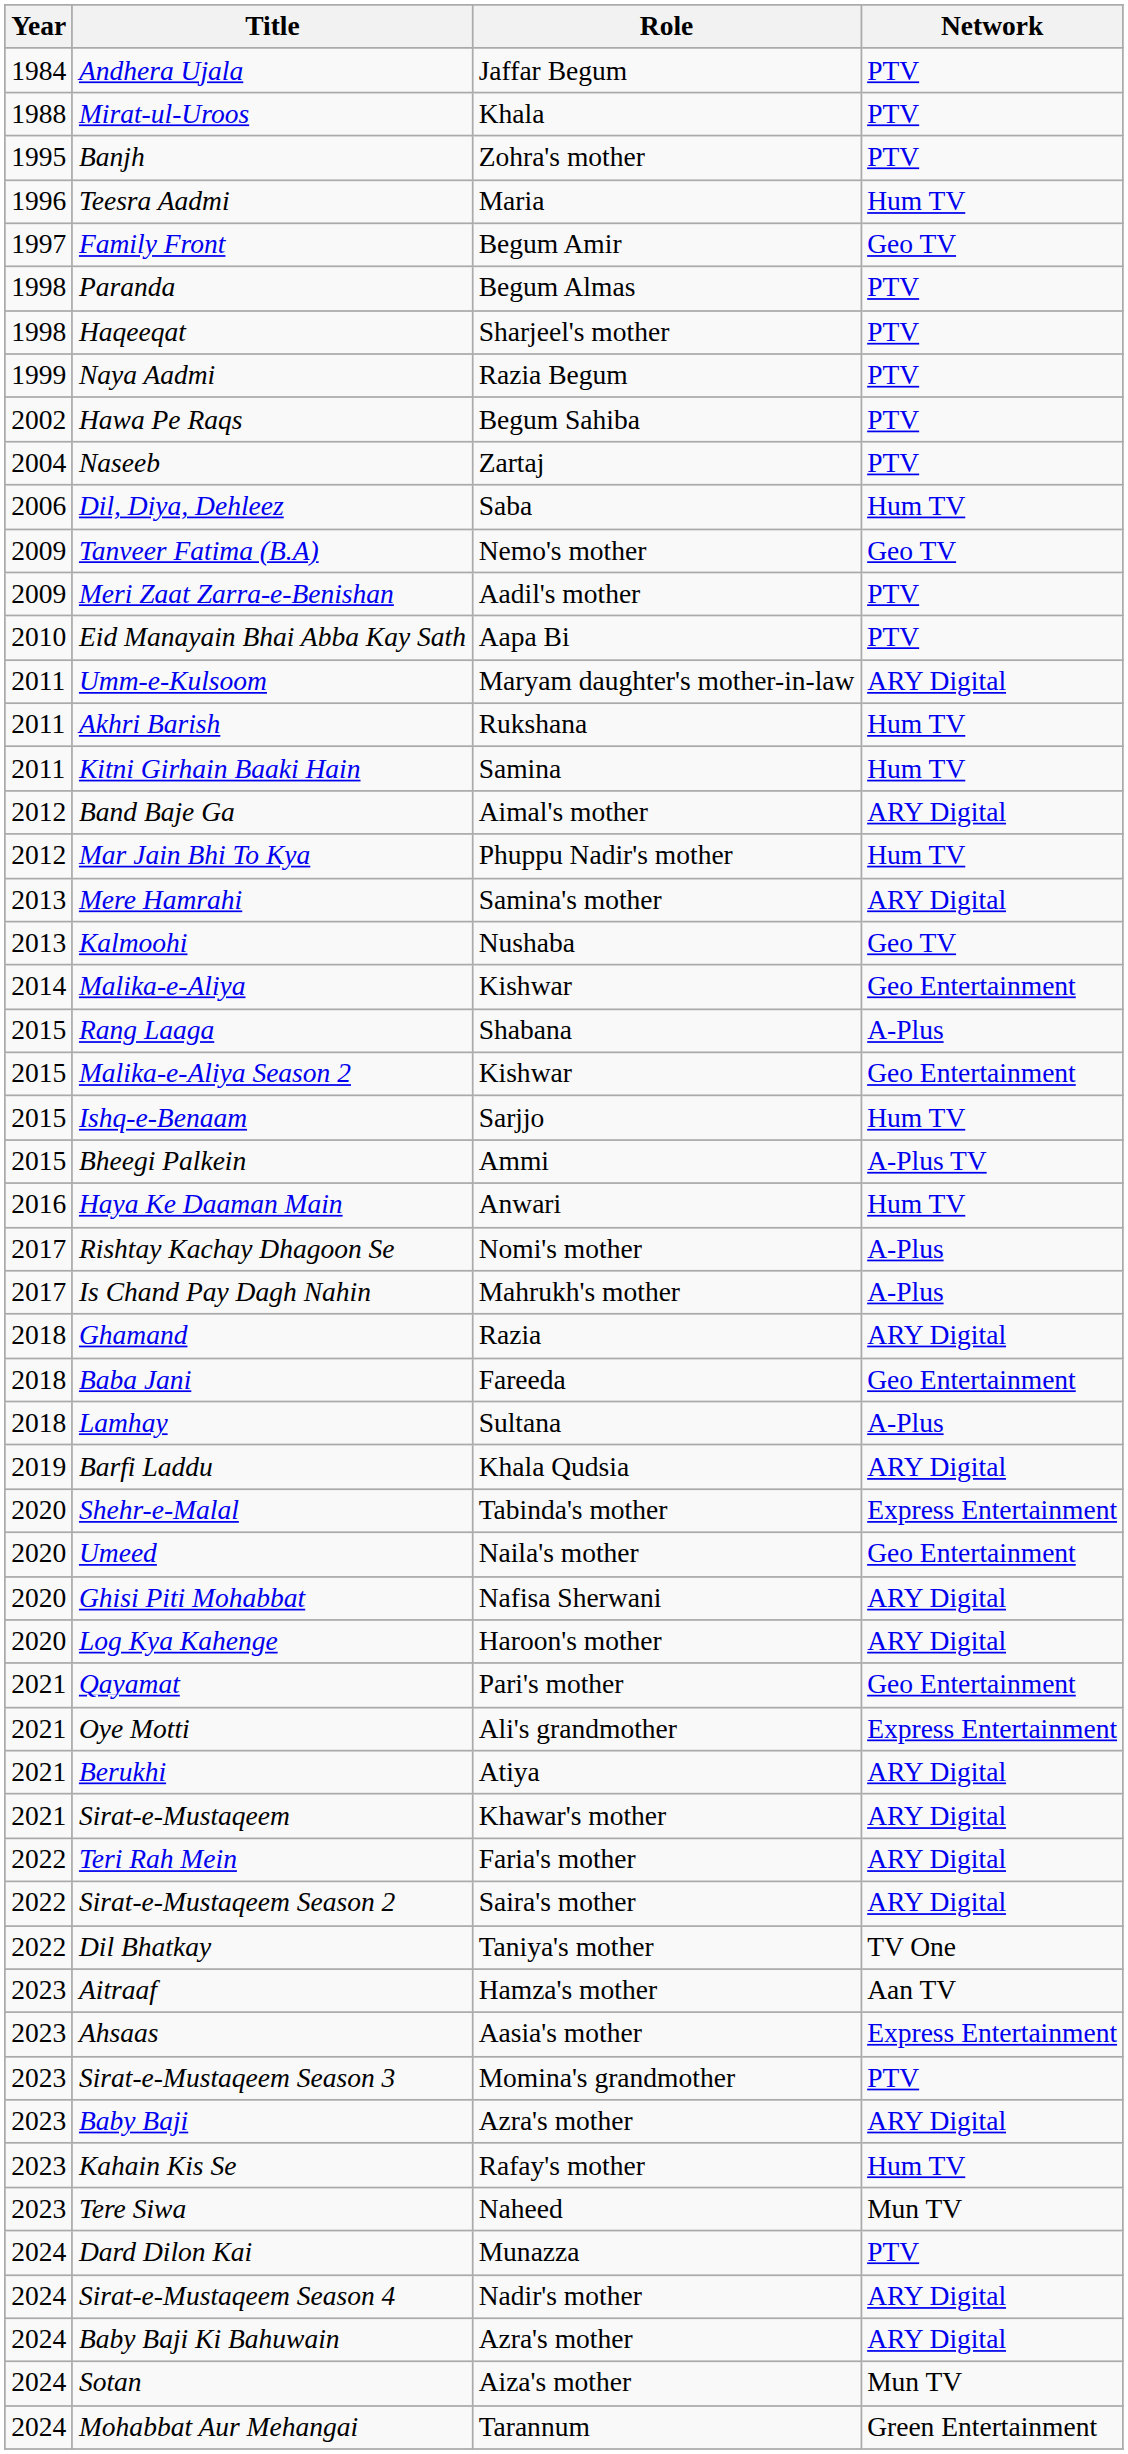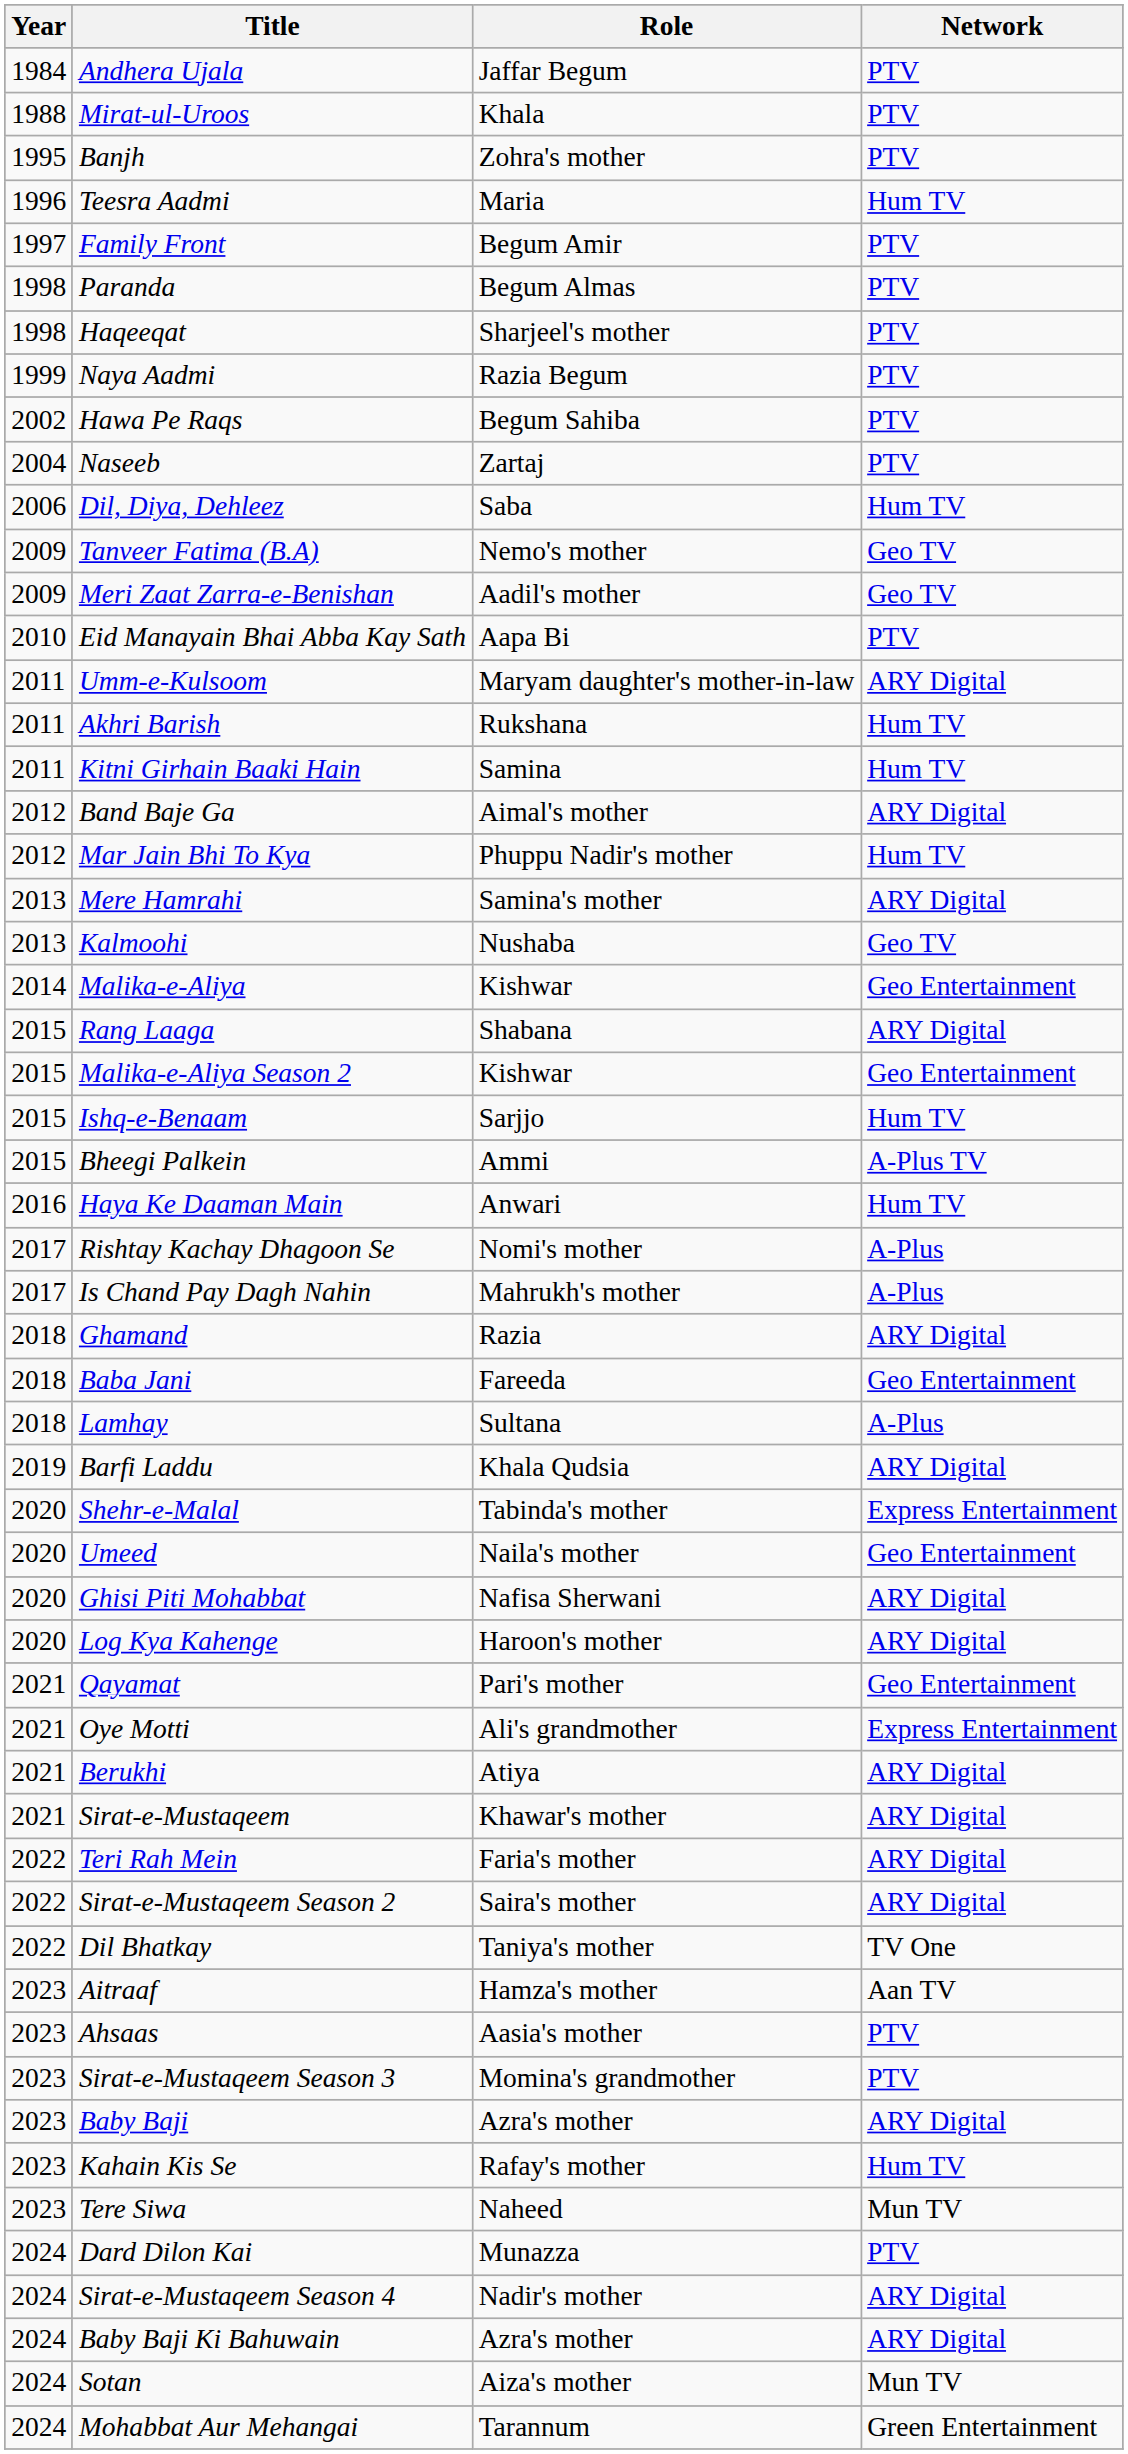 <table class="wikitable sortable plainrowheaders">
 <tr style="text-align:center;">
 <th scope="col">Year</th>
 <th scope="col">Title</th>
 <th scope="col">Role</th>
 <th scope="col">Network</th>
 </tr>
 <tr>
 <td>1984</td>
 <td><em><a href='#'>Andhera Ujala</a></em></td>
 <td>Jaffar Begum</td>
 <td><a href='#'>PTV</a></td>
 </tr>
 <tr>
 <td>1988</td>
 <td><em><a href='#'>Mirat-ul-Uroos</a></em></td>
 <td>Khala</td>
 <td><a href='#'>PTV</a></td>
 </tr>
 <tr>
 <td>1995</td>
 <td><em>Banjh</em></td>
 <td>Zohra's mother</td>
 <td><a href='#'>PTV</a></td>
 </tr>
 <tr>
 <td>1996</td>
 <td><em>Teesra Aadmi</em></td>
 <td>Maria</td>
 <td><a href='#'>Hum TV</a></td>
 </tr>
 <tr>
 <td>1997</td>
 <td><em><a href='#'>Family Front</a></em></td>
 <td>Begum Amir</td>
-<td><a href='#'>Geo TV</a></td>
+<td><a href='#'>PTV</a></td>
 </tr>
 <tr>
 <td>1998</td>
 <td><em>Paranda</em></td>
 <td>Begum Almas</td>
 <td><a href='#'>PTV</a></td>
 </tr>
 <tr>
 <td>1998</td>
 <td><em>Haqeeqat</em></td>
 <td>Sharjeel's mother</td>
 <td><a href='#'>PTV</a></td>
 </tr>
 <tr>
 <td>1999</td>
 <td><em>Naya Aadmi</em></td>
 <td>Razia Begum</td>
 <td><a href='#'>PTV</a></td>
 </tr>
 <tr>
 <td>2002</td>
 <td><em>Hawa Pe Raqs</em></td>
 <td>Begum Sahiba</td>
 <td><a href='#'>PTV</a></td>
 </tr>
 <tr>
 <td>2004</td>
 <td><em>Naseeb</em></td>
 <td>Zartaj</td>
 <td><a href='#'>PTV</a></td>
 </tr>
 <tr>
 <td>2006</td>
 <td><em><a href='#'>Dil, Diya, Dehleez</a></em></td>
 <td>Saba</td>
 <td><a href='#'>Hum TV</a></td>
 </tr>
 <tr>
 <td>2009</td>
 <td><em><a href='#'>Tanveer Fatima (B.A)</a></em></td>
 <td>Nemo's mother</td>
 <td><a href='#'>Geo TV</a></td>
 </tr>
 <tr>
 <td>2009</td>
 <td><em><a href='#'>Meri Zaat Zarra-e-Benishan</a></em></td>
 <td>Aadil's mother</td>
-<td><a href='#'>PTV</a></td>
+<td><a href='#'>Geo TV</a></td>
 </tr>
 <tr>
 <td>2010</td>
 <td><em>Eid Manayain Bhai Abba Kay Sath</em></td>
 <td>Aapa Bi</td>
 <td><a href='#'>PTV</a></td>
 </tr>
 <tr>
 <td>2011</td>
 <td><em><a href='#'>Umm-e-Kulsoom</a></em></td>
 <td>Maryam daughter's mother-in-law</td>
 <td><a href='#'>ARY Digital</a></td>
 </tr>
 <tr>
 <td>2011</td>
 <td><em><a href='#'>Akhri Barish</a></em></td>
 <td>Rukshana</td>
 <td><a href='#'>Hum TV</a></td>
 </tr>
 <tr>
 <td>2011</td>
 <td><em><a href='#'>Kitni Girhain Baaki Hain</a></em></td>
 <td>Samina</td>
 <td><a href='#'>Hum TV</a></td>
 </tr>
 <tr>
 <td>2012</td>
 <td><em>Band Baje Ga</em></td>
 <td>Aimal's mother</td>
 <td><a href='#'>ARY Digital</a></td>
 </tr>
 <tr>
 <td>2012</td>
 <td><em><a href='#'>Mar Jain Bhi To Kya</a></em></td>
 <td>Phuppu Nadir's mother</td>
 <td><a href='#'>Hum TV</a></td>
 </tr>
 <tr>
 <td>2013</td>
 <td><em><a href='#'>Mere Hamrahi</a></em></td>
 <td>Samina's mother</td>
 <td><a href='#'>ARY Digital</a></td>
 </tr>
 <tr>
 <td>2013</td>
 <td><em><a href='#'>Kalmoohi</a></em></td>
 <td>Nushaba</td>
 <td><a href='#'>Geo TV</a></td>
 </tr>
 <tr>
 <td>2014</td>
 <td><em><a href='#'>Malika-e-Aliya</a></em></td>
 <td>Kishwar</td>
 <td><a href='#'>Geo Entertainment</a></td>
 </tr>
 <tr>
 <td>2015</td>
 <td><em><a href='#'>Rang Laaga</a></em></td>
 <td>Shabana</td>
-<td><a href='#'>A-Plus</a></td>
+<td><a href='#'>ARY Digital</a></td>
 </tr>
 <tr>
 <td>2015</td>
 <td><em><a href='#'>Malika-e-Aliya Season 2</a></em></td>
 <td>Kishwar</td>
 <td><a href='#'>Geo Entertainment</a></td>
 </tr>
 <tr>
 <td>2015</td>
 <td><em><a href='#'>Ishq-e-Benaam</a></em></td>
 <td>Sarjjo</td>
 <td><a href='#'>Hum TV</a></td>
 </tr>
 <tr>
 <td>2015</td>
 <td><em>Bheegi Palkein</em></td>
 <td>Ammi</td>
 <td><a href='#'>A-Plus TV</a></td>
 </tr>
 <tr>
 <td>2016</td>
 <td><em><a href='#'>Haya Ke Daaman Main</a></em></td>
 <td>Anwari</td>
 <td><a href='#'>Hum TV</a></td>
 </tr>
 <tr>
 <td>2017</td>
 <td><em>Rishtay Kachay Dhagoon Se</em></td>
 <td>Nomi's mother</td>
 <td><a href='#'>A-Plus</a></td>
 </tr>
 <tr>
 <td>2017</td>
 <td><em>Is Chand Pay Dagh Nahin</em></td>
 <td>Mahrukh's mother</td>
 <td><a href='#'>A-Plus</a></td>
 </tr>
 <tr>
 <td>2018</td>
 <td><em><a href='#'>Ghamand</a></em></td>
 <td>Razia</td>
 <td><a href='#'>ARY Digital</a></td>
 </tr>
 <tr>
 <td>2018</td>
 <td><em><a href='#'>Baba Jani</a></em></td>
 <td>Fareeda</td>
 <td><a href='#'>Geo Entertainment</a></td>
 </tr>
 <tr>
 <td>2018</td>
 <td><em><a href='#'>Lamhay</a></em></td>
 <td>Sultana</td>
 <td><a href='#'>A-Plus</a></td>
 </tr>
 <tr>
 <td>2019</td>
 <td><em>Barfi Laddu</em></td>
 <td>Khala Qudsia</td>
 <td><a href='#'>ARY Digital</a></td>
 </tr>
 <tr>
 <td>2020</td>
 <td><em><a href='#'>Shehr-e-Malal</a></em></td>
 <td>Tabinda's mother</td>
 <td><a href='#'>Express Entertainment</a></td>
 </tr>
 <tr>
 <td>2020</td>
 <td><em><a href='#'>Umeed</a></em></td>
 <td>Naila's mother</td>
 <td><a href='#'>Geo Entertainment</a></td>
 </tr>
 <tr>
 <td>2020</td>
 <td><em><a href='#'>Ghisi Piti Mohabbat</a></em></td>
 <td>Nafisa Sherwani</td>
 <td><a href='#'>ARY Digital</a></td>
 </tr>
 <tr>
 <td>2020</td>
 <td><em><a href='#'>Log Kya Kahenge</a></em></td>
 <td>Haroon's mother</td>
 <td><a href='#'>ARY Digital</a></td>
 </tr>
 <tr>
 <td>2021</td>
 <td><em><a href='#'>Qayamat</a></em></td>
 <td>Pari's mother</td>
 <td><a href='#'>Geo Entertainment</a></td>
 </tr>
 <tr>
 <td>2021</td>
 <td><em>Oye Motti</em></td>
 <td>Ali's grandmother</td>
 <td><a href='#'>Express Entertainment</a></td>
 </tr>
 <tr>
 <td>2021</td>
 <td><em><a href='#'>Berukhi</a></em></td>
 <td>Atiya</td>
 <td><a href='#'>ARY Digital</a></td>
 </tr>
 <tr>
 <td>2021</td>
 <td><em>Sirat-e-Mustaqeem</em></td>
 <td>Khawar's mother</td>
 <td><a href='#'>ARY Digital</a></td>
 </tr>
 <tr>
 <td>2022</td>
 <td><em><a href='#'>Teri Rah Mein</a></em></td>
 <td>Faria's mother</td>
 <td><a href='#'>ARY Digital</a></td>
 </tr>
 <tr>
 <td>2022</td>
 <td><em>Sirat-e-Mustaqeem Season 2</em></td>
 <td>Saira's mother</td>
 <td><a href='#'>ARY Digital</a></td>
 </tr>
 <tr>
 <td>2022</td>
 <td><em>Dil Bhatkay</em></td>
 <td>Taniya's mother</td>
 <td>TV One</td>
 </tr>
 <tr>
 <td>2023</td>
 <td><em>Aitraaf</em></td>
 <td>Hamza's mother</td>
 <td>Aan TV</td>
 </tr>
 <tr>
 <td>2023</td>
 <td><em>Ahsaas</em></td>
 <td>Aasia's mother</td>
-<td><a href='#'>Express Entertainment</a></td>
+<td><a href='#'>PTV</a></td>
 </tr>
 <tr>
 <td>2023</td>
 <td><em>Sirat-e-Mustaqeem Season 3</em></td>
 <td>Momina's grandmother</td>
 <td><a href='#'>PTV</a></td>
 </tr>
 <tr>
 <td>2023</td>
 <td><em><a href='#'>Baby Baji</a></em></td>
 <td>Azra's mother</td>
 <td><a href='#'>ARY Digital</a></td>
 </tr>
 <tr>
 <td>2023</td>
 <td><em>Kahain Kis Se</em></td>
 <td>Rafay's mother</td>
 <td><a href='#'>Hum TV</a></td>
 </tr>
 <tr>
 <td>2023</td>
 <td><em>Tere Siwa</em></td>
 <td>Naheed</td>
 <td>Mun TV</td>
 </tr>
 <tr>
 <td>2024</td>
 <td><em>Dard Dilon Kai</em></td>
 <td>Munazza</td>
 <td><a href='#'>PTV</a></td>
 </tr>
 <tr>
 <td>2024</td>
 <td><em>Sirat-e-Mustaqeem Season 4</em></td>
 <td>Nadir's mother</td>
 <td><a href='#'>ARY Digital</a></td>
 </tr>
 <tr>
 <td>2024</td>
 <td><em>Baby Baji Ki Bahuwain</em></td>
 <td>Azra's mother</td>
 <td><a href='#'>ARY Digital</a></td>
 </tr>
 <tr>
 <td>2024</td>
 <td><em>Sotan</em></td>
 <td>Aiza's mother</td>
 <td>Mun TV</td>
 </tr>
 <tr>
 <td>2024</td>
 <td><em>Mohabbat Aur Mehangai</em></td>
 <td>Tarannum</td>
 <td>Green Entertainment</td>
 </tr>
 </table>
